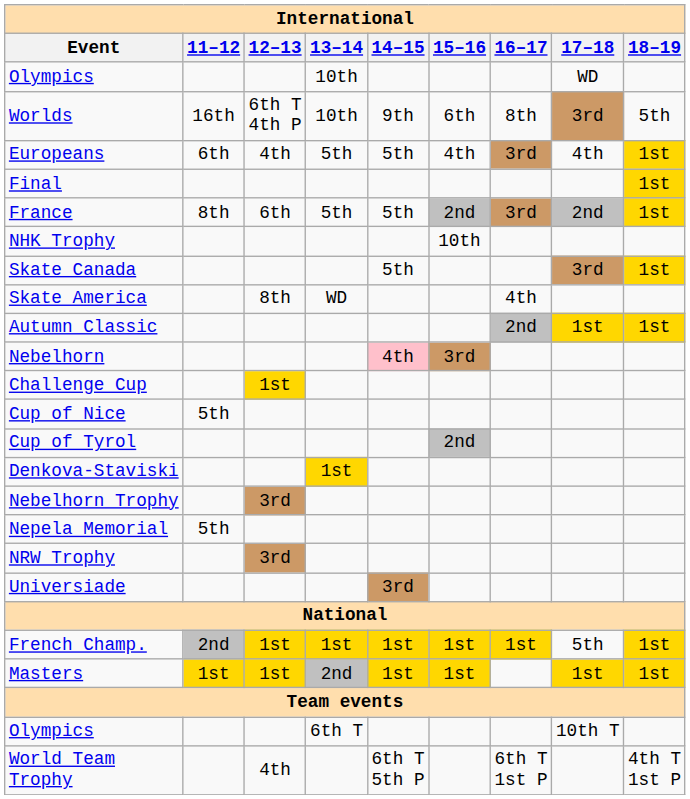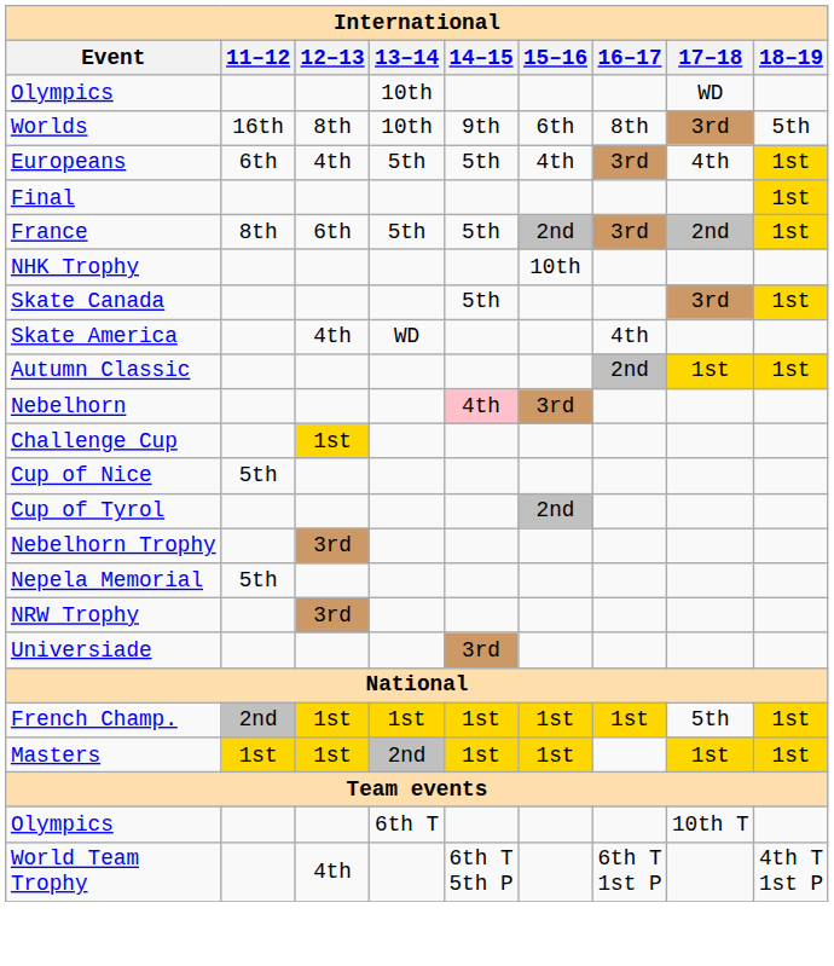 <table class="wikitable" style="text-align:center">
 <tr>
 <th colspan="9" style="background-color: #ffdead; " align="center">International</th>
 </tr>
 <tr>
 <th>Event</th>
 <th><a href='#'>11–12</a></th>
 <th><a href='#'>12–13</a></th>
 <th><a href='#'>13–14</a></th>
 <th><a href='#'>14–15</a></th>
 <th><a href='#'>15–16</a></th>
 <th><a href='#'>16–17</a></th>
 <th><a href='#'>17–18</a></th>
 <th><a href='#'>18–19</a></th>
 </tr>
 <tr>
 <td align=left><a href='#'>Olympics</a></td>
 <td></td>
 <td></td>
 <td>10th</td>
 <td></td>
 <td></td>
 <td></td>
 <td>WD</td>
 <td></td>
 </tr>
 <tr>
 <td align=left><a href='#'>Worlds</a></td>
 <td>16th</td>
-<td>6th T <br>4th P</td>
+<td>8th</td>
 <td>10th</td>
 <td>9th</td>
 <td>6th</td>
 <td>8th</td>
 <td bgcolor=cc9966>3rd</td>
 <td>5th</td>
 </tr>
 <tr>
 <td align=left><a href='#'>Europeans</a></td>
 <td>6th</td>
 <td>4th</td>
 <td>5th</td>
 <td>5th</td>
 <td>4th</td>
 <td bgcolor=cc9966>3rd</td>
 <td>4th</td>
 <td bgcolor=gold>1st</td>
 </tr>
 <tr>
 <td align=left> <a href='#'>Final</a></td>
 <td></td>
 <td></td>
 <td></td>
 <td></td>
 <td></td>
 <td></td>
 <td></td>
 <td bgcolor=gold>1st</td>
 </tr>
 <tr>
 <td align=left> <a href='#'>France</a></td>
 <td>8th</td>
 <td>6th</td>
 <td>5th</td>
 <td>5th</td>
 <td bgcolor=silver>2nd</td>
 <td bgcolor=cc9966>3rd</td>
 <td bgcolor=silver>2nd</td>
 <td bgcolor=gold>1st</td>
 </tr>
 <tr>
 <td align=left> <a href='#'>NHK Trophy</a></td>
 <td></td>
 <td></td>
 <td></td>
 <td></td>
 <td>10th</td>
 <td></td>
 <td></td>
 <td></td>
 </tr>
 <tr>
 <td align=left> <a href='#'>Skate Canada</a></td>
 <td></td>
 <td></td>
 <td></td>
 <td>5th</td>
 <td></td>
 <td></td>
 <td bgcolor=cc9966>3rd</td>
 <td bgcolor=gold>1st</td>
 </tr>
 <tr>
 <td align=left> <a href='#'>Skate America</a></td>
 <td></td>
-<td>8th</td>
+<td>4th</td>
 <td>WD</td>
 <td></td>
 <td></td>
 <td>4th</td>
 <td></td>
 <td></td>
 </tr>
 <tr>
 <td align=left> <a href='#'>Autumn Classic</a></td>
 <td></td>
 <td></td>
 <td></td>
 <td></td>
 <td></td>
 <td bgcolor=silver>2nd</td>
 <td bgcolor=gold>1st</td>
 <td bgcolor=gold>1st</td>
 </tr>
 <tr>
 <td align=left> <a href='#'>Nebelhorn</a></td>
 <td></td>
 <td></td>
 <td></td>
 <td style="background: pink;">4th</td>
 <td bgcolor=cc9966>3rd</td>
 <td></td>
 <td></td>
 <td></td>
 </tr>
 <tr>
 <td align=left><a href='#'>Challenge Cup</a></td>
 <td></td>
 <td bgcolor=gold>1st</td>
 <td></td>
 <td></td>
 <td></td>
 <td></td>
 <td></td>
 <td></td>
 </tr>
 <tr>
 <td align=left><a href='#'>Cup of Nice</a></td>
 <td>5th</td>
 <td></td>
 <td></td>
 <td></td>
 <td></td>
 <td></td>
 <td></td>
 <td></td>
 </tr>
 <tr>
 <td align=left><a href='#'>Cup of Tyrol</a></td>
 <td></td>
 <td></td>
 <td></td>
 <td></td>
 <td bgcolor=silver>2nd</td>
-<td></td>
-<td></td>
-<td></td>
-</tr>
-<tr>
-<td align=left><a href='#'>Denkova-Staviski</a></td>
-<td></td>
-<td></td>
-<td bgcolor=gold>1st</td>
-<td></td>
-<td></td>
 <td></td>
 <td></td>
 <td></td>
 </tr>
 <tr>
 <td align=left><a href='#'>Nebelhorn Trophy</a></td>
 <td></td>
 <td bgcolor=cc9966>3rd</td>
 <td></td>
 <td></td>
 <td></td>
 <td></td>
 <td></td>
 <td></td>
 </tr>
 <tr>
 <td align=left><a href='#'>Nepela Memorial</a></td>
 <td>5th</td>
 <td></td>
 <td></td>
 <td></td>
 <td></td>
 <td></td>
 <td></td>
 <td></td>
 </tr>
 <tr>
 <td align=left><a href='#'>NRW Trophy</a></td>
 <td></td>
 <td bgcolor=cc9966>3rd</td>
 <td></td>
 <td></td>
 <td></td>
 <td></td>
 <td></td>
 <td></td>
 </tr>
 <tr>
 <td align=left><a href='#'>Universiade</a></td>
 <td></td>
 <td></td>
 <td></td>
 <td bgcolor=cc9966>3rd</td>
 <td></td>
 <td></td>
 <td></td>
 <td></td>
 </tr>
 <tr>
 <th colspan="9" style="background-color: #ffdead; " align="center">National</th>
 </tr>
 <tr>
 <td align=left><a href='#'>French Champ.</a></td>
 <td bgcolor=silver>2nd</td>
 <td bgcolor=gold>1st</td>
 <td bgcolor=gold>1st</td>
 <td bgcolor=gold>1st</td>
 <td bgcolor=gold>1st</td>
 <td bgcolor=gold>1st</td>
 <td>5th</td>
 <td bgcolor=gold>1st</td>
 </tr>
 <tr>
 <td align=left><a href='#'>Masters</a></td>
 <td bgcolor=gold>1st</td>
 <td bgcolor=gold>1st</td>
 <td bgcolor=silver>2nd</td>
 <td bgcolor=gold>1st</td>
 <td bgcolor=gold>1st</td>
 <td></td>
 <td bgcolor=gold>1st</td>
 <td bgcolor=gold>1st</td>
 </tr>
 <tr>
 <th colspan="9" style="background-color: #ffdead; " align="center">Team events</th>
 </tr>
 <tr>
 <td align=left><a href='#'>Olympics</a></td>
 <td></td>
 <td></td>
 <td>6th T</td>
 <td></td>
 <td></td>
 <td></td>
 <td>10th T</td>
 <td></td>
 </tr>
 <tr>
 <td align=left><a href='#'>World Team<br>Trophy</a></td>
 <td></td>
 <td>4th</td>
 <td></td>
 <td>6th T <br>5th P</td>
 <td></td>
 <td>6th T <br>1st P</td>
 <td></td>
 <td>4th T <br> 1st P</td>
 </tr>
 </table>
